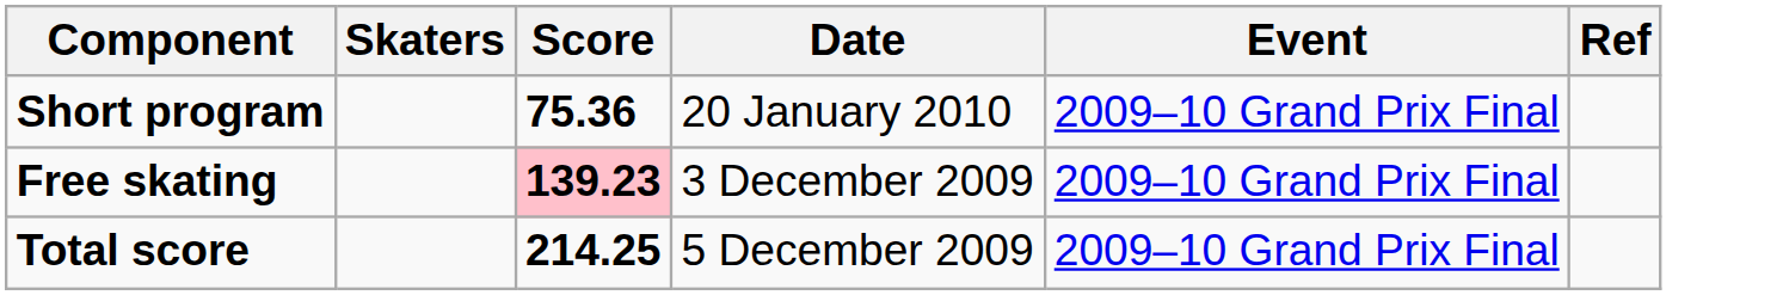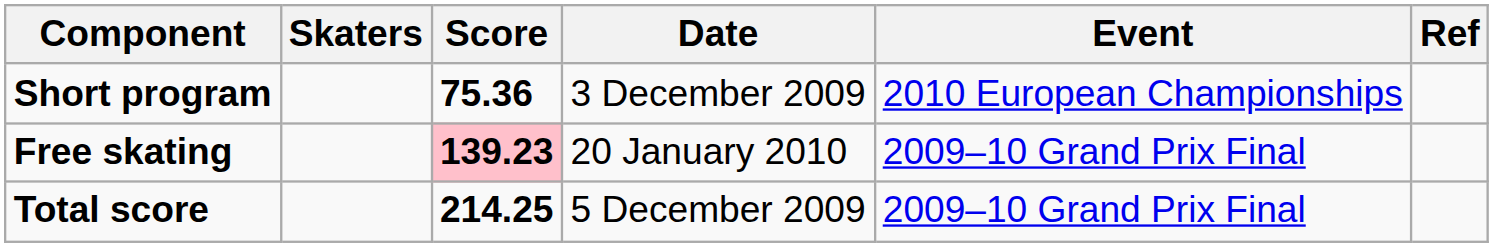 <table class="wikitable">
 <tr>
 <th>Component</th>
 <th>Skaters</th>
 <th>Score</th>
 <th>Date</th>
 <th>Event</th>
 <th>Ref</th>
 </tr>
 <tr>
 <td><strong>Short program</strong></td>
 <td></td>
 <td><strong>75.36</strong></td>
-<td>20 January 2010</td>
-<td><a href='#'>2009–10 Grand Prix Final</a></td>
+<td>3 December 2009</td>
+<td><a href='#'>2010 European Championships</a></td>
 <td></td>
 </tr>
 <tr>
 <td><strong>Free skating</strong></td>
 <td></td>
 <td style="background: pink;"><strong>139.23</strong></td>
-<td>3 December 2009</td>
+<td>20 January 2010</td>
 <td><a href='#'>2009–10 Grand Prix Final</a></td>
 <td></td>
 </tr>
 <tr>
 <td><strong>Total score</strong></td>
 <td></td>
 <td><strong>214.25</strong></td>
 <td>5 December 2009</td>
 <td><a href='#'>2009–10 Grand Prix Final</a></td>
 <td></td>
 </tr>
 </table>
